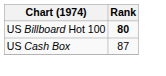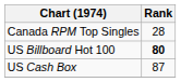 <table class="wikitable">
 <tr>
 <th>Chart (1974)</th>
 <th style="text-align:center;">Rank</th>
+</tr>
+<tr>
+<td>Canada <em>RPM</em> Top Singles </td>
+<td style="text-align:center;">28</td>
 </tr>
 <tr>
 <td>US <em>Billboard</em> Hot 100 </td>
 <td style="text-align:center;"><strong>80</strong></td>
 </tr>
 <tr>
 <td>US <em>Cash Box</em> </td>
 <td style="text-align:center;">87</td>
 </tr>
 <tr>
 </tr>
 </table>
